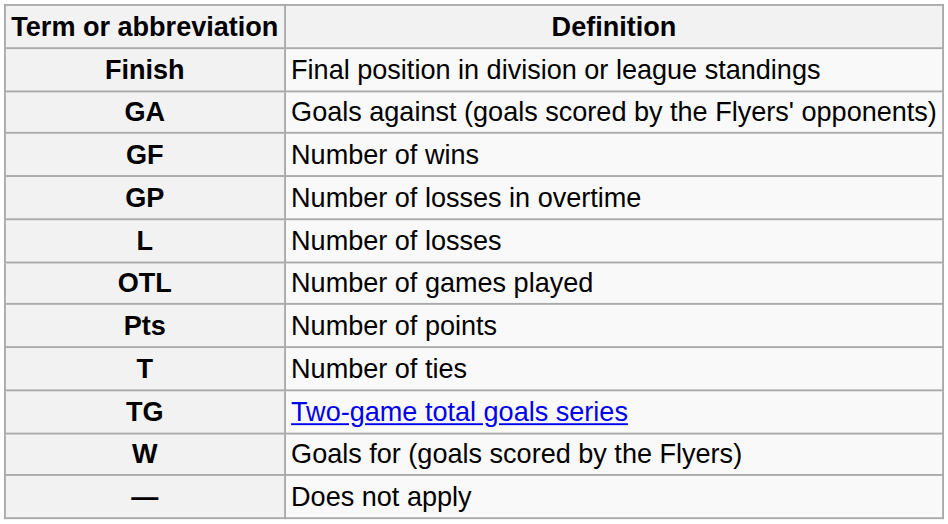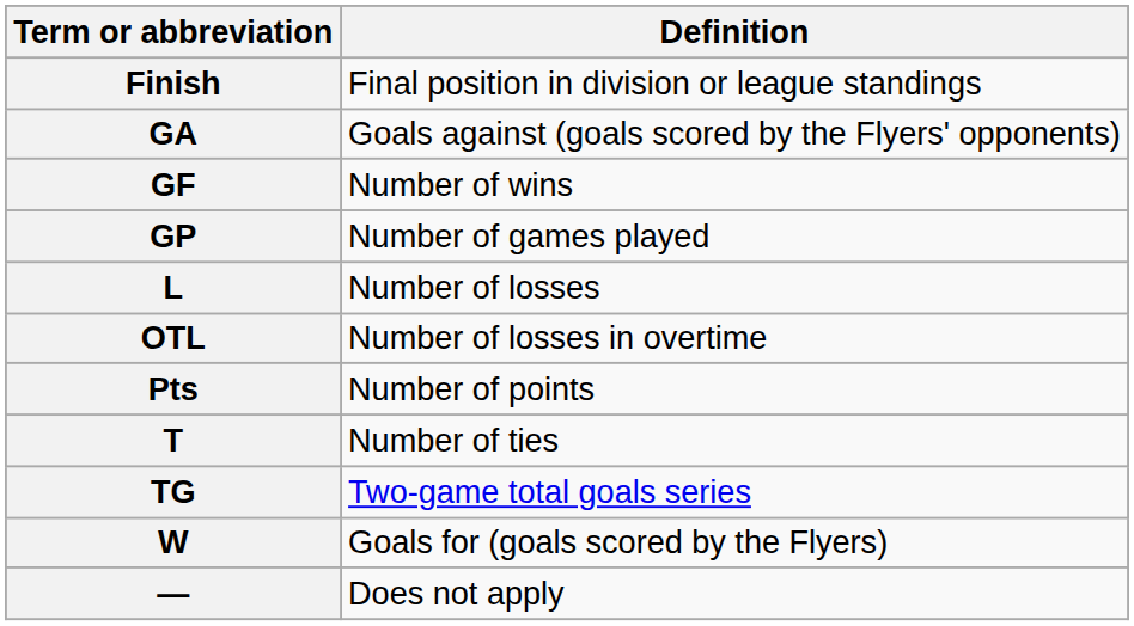 <table class="wikitable" style="font-size:90%">
 <tr>
 <th scope="col">Term or abbreviation</th>
 <th scope="col">Definition</th>
 </tr>
 <tr>
 <th scope="row">Finish</th>
 <td>Final position in division or league standings</td>
 </tr>
 <tr>
 <th scope="row">GA</th>
 <td>Goals against (goals scored by the Flyers' opponents)</td>
 </tr>
 <tr>
 <th scope="row">GF</th>
 <td>Number of wins</td>
 </tr>
 <tr>
 <th scope="row">GP</th>
-<td>Number of losses in overtime</td>
+<td>Number of games played</td>
 </tr>
 <tr>
 <th scope="row">L</th>
 <td>Number of losses</td>
 </tr>
 <tr>
 <th scope="row">OTL</th>
-<td>Number of games played</td>
+<td>Number of losses in overtime</td>
 </tr>
 <tr>
 <th scope="row">Pts</th>
 <td>Number of points</td>
 </tr>
 <tr>
 <th scope="row">T</th>
 <td>Number of ties</td>
 </tr>
 <tr>
 <th scope="row">TG</th>
 <td><a href='#'>Two-game total goals series</a></td>
 </tr>
 <tr>
 <th scope="row">W</th>
 <td>Goals for (goals scored by the Flyers)</td>
 </tr>
 <tr>
 <th scope="row">—</th>
 <td>Does not apply</td>
 </tr>
 </table>
